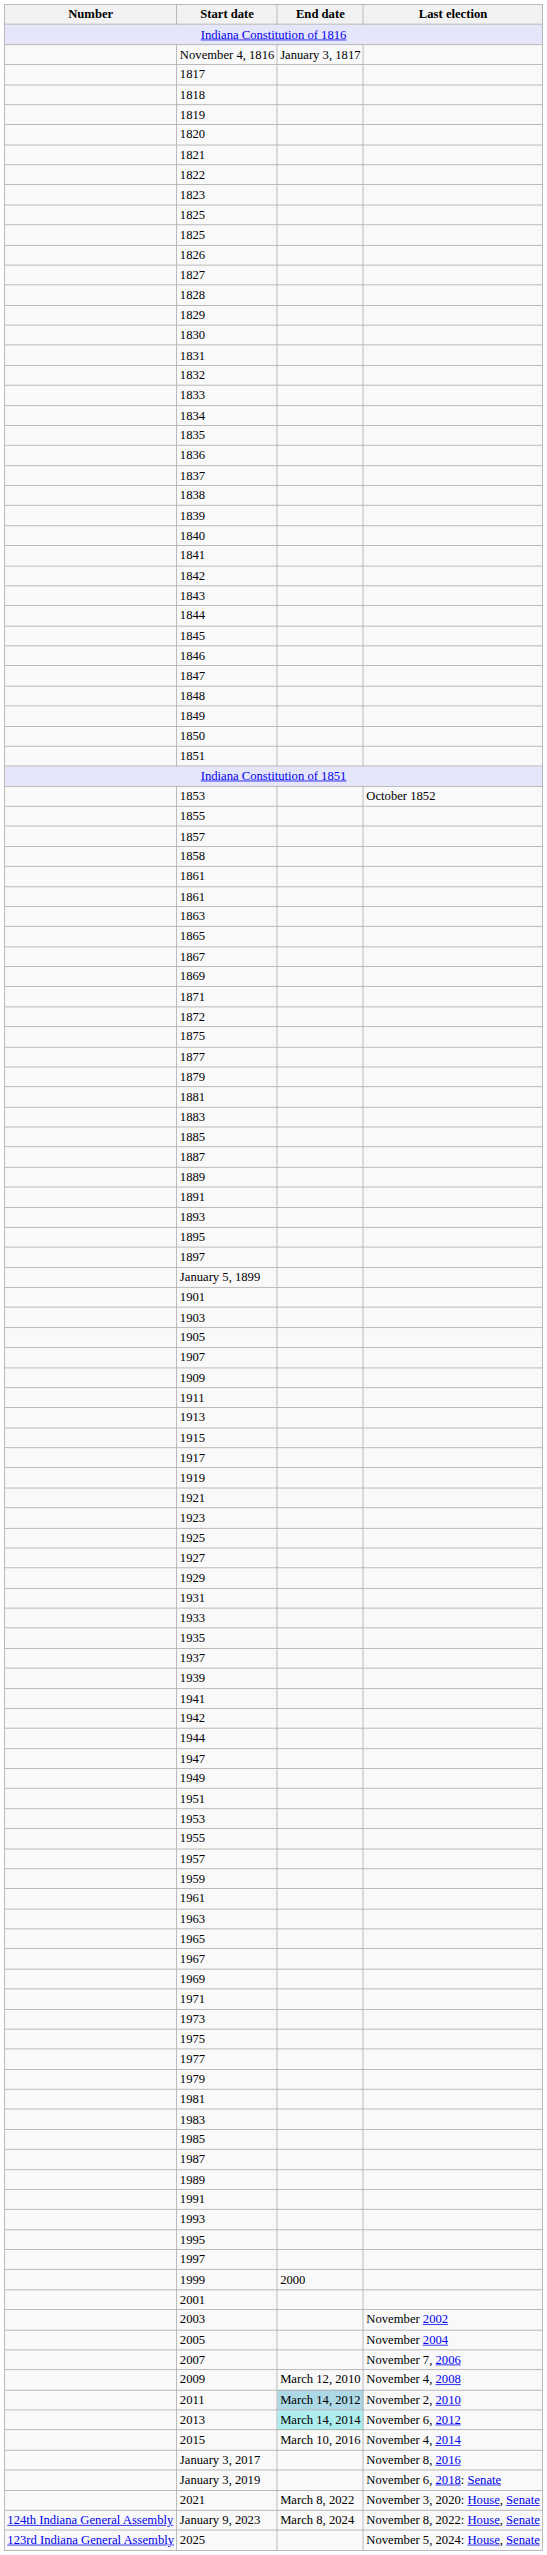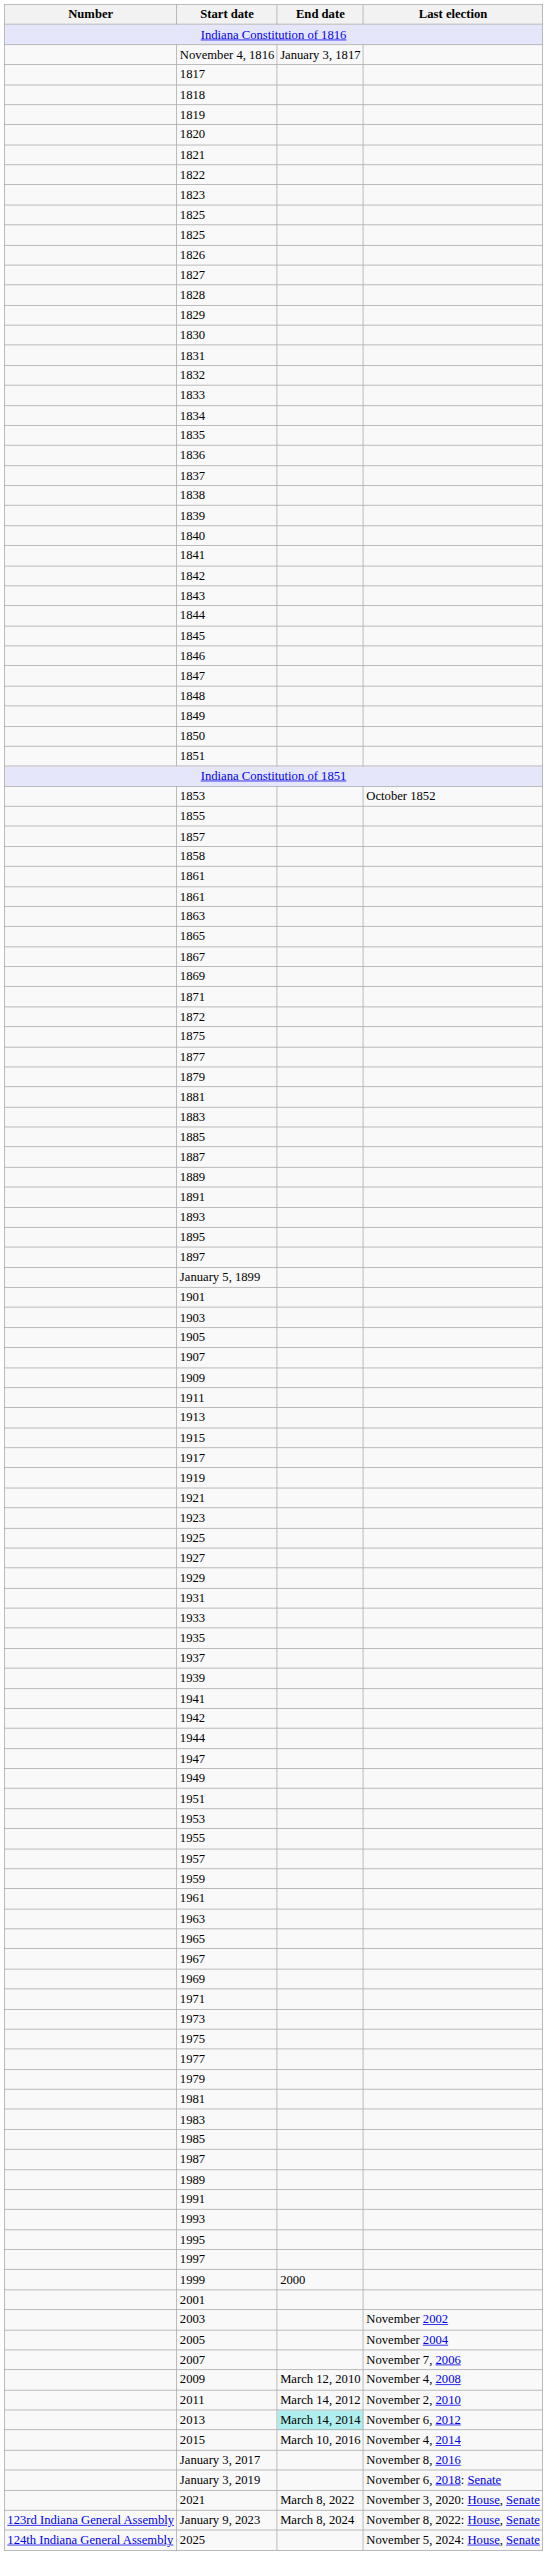 <table class="wikitable mw-datatable sticky-header">
 <tr>
 <th>Number</th>
 <th>Start date</th>
 <th>End date</th>
 <th>Last election</th>
 </tr>
 <tr>
 <td colspan=4 style="text-align: center; background-color:#E6E6FA;"><a href='#'>Indiana Constitution of 1816</a> </td>
 </tr>
 <tr>
 <td></td>
 <td>November 4, 1816 </td>
 <td>January 3, 1817 </td>
 <td></td>
 </tr>
 <tr>
 <td></td>
 <td>1817</td>
 <td></td>
 <td></td>
 </tr>
 <tr>
 <td></td>
 <td>1818</td>
 <td></td>
 <td></td>
 </tr>
 <tr>
 <td></td>
 <td>1819</td>
 <td></td>
 <td></td>
 </tr>
 <tr>
 <td></td>
 <td>1820</td>
 <td></td>
 <td></td>
 </tr>
 <tr>
 <td></td>
 <td>1821</td>
 <td></td>
 <td></td>
 </tr>
 <tr>
 <td></td>
 <td>1822</td>
 <td></td>
 <td></td>
 </tr>
 <tr>
 <td></td>
 <td>1823</td>
 <td></td>
 <td></td>
 </tr>
 <tr>
 <td></td>
 <td>1825</td>
 <td></td>
 <td></td>
 </tr>
 <tr>
 <td></td>
 <td>1825</td>
 <td></td>
 <td></td>
 </tr>
 <tr>
 <td></td>
 <td>1826</td>
 <td></td>
 <td></td>
 </tr>
 <tr>
 <td></td>
 <td>1827</td>
 <td></td>
 <td></td>
 </tr>
 <tr>
 <td></td>
 <td>1828</td>
 <td></td>
 <td></td>
 </tr>
 <tr>
 <td></td>
 <td>1829</td>
 <td></td>
 <td></td>
 </tr>
 <tr>
 <td></td>
 <td>1830</td>
 <td></td>
 <td></td>
 </tr>
 <tr>
 <td></td>
 <td>1831</td>
 <td></td>
 <td></td>
 </tr>
 <tr>
 <td></td>
 <td>1832</td>
 <td></td>
 <td></td>
 </tr>
 <tr>
 <td></td>
 <td>1833</td>
 <td></td>
 <td></td>
 </tr>
 <tr>
 <td></td>
 <td>1834</td>
 <td></td>
 <td></td>
 </tr>
 <tr>
 <td></td>
 <td>1835</td>
 <td></td>
 <td></td>
 </tr>
 <tr>
 <td></td>
 <td>1836</td>
 <td></td>
 <td></td>
 </tr>
 <tr>
 <td></td>
 <td>1837</td>
 <td></td>
 <td></td>
 </tr>
 <tr>
 <td></td>
 <td>1838</td>
 <td></td>
 <td></td>
 </tr>
 <tr>
 <td></td>
 <td>1839</td>
 <td></td>
 <td></td>
 </tr>
 <tr>
 <td></td>
 <td>1840</td>
 <td></td>
 <td></td>
 </tr>
 <tr>
 <td></td>
 <td>1841</td>
 <td></td>
 <td></td>
 </tr>
 <tr>
 <td></td>
 <td>1842</td>
 <td></td>
 <td></td>
 </tr>
 <tr>
 <td></td>
 <td>1843</td>
 <td></td>
 <td></td>
 </tr>
 <tr>
 <td></td>
 <td>1844</td>
 <td></td>
 <td></td>
 </tr>
 <tr>
 <td></td>
 <td>1845</td>
 <td></td>
 <td></td>
 </tr>
 <tr>
 <td></td>
 <td>1846</td>
 <td></td>
 <td></td>
 </tr>
 <tr>
 <td></td>
 <td>1847</td>
 <td></td>
 <td></td>
 </tr>
 <tr>
 <td></td>
 <td>1848</td>
 <td></td>
 <td></td>
 </tr>
 <tr>
 <td></td>
 <td>1849</td>
 <td></td>
 <td></td>
 </tr>
 <tr>
 <td></td>
 <td>1850</td>
 <td></td>
 <td></td>
 </tr>
 <tr>
 <td></td>
 <td>1851</td>
 <td></td>
 <td></td>
 </tr>
 <tr>
 <td colspan=4 style="text-align: center; background-color:#E6E6FA;"><a href='#'>Indiana Constitution of 1851</a> </td>
 </tr>
 <tr>
 <td></td>
 <td>1853</td>
 <td></td>
 <td>October 1852</td>
 </tr>
 <tr>
 <td></td>
 <td>1855</td>
 <td></td>
 <td></td>
 </tr>
 <tr>
 <td></td>
 <td>1857</td>
 <td></td>
 <td></td>
 </tr>
 <tr>
 <td></td>
 <td>1858</td>
 <td></td>
 <td></td>
 </tr>
 <tr>
 <td></td>
 <td>1861</td>
 <td></td>
 <td></td>
 </tr>
 <tr>
 <td></td>
 <td>1861</td>
 <td></td>
 <td></td>
 </tr>
 <tr>
 <td></td>
 <td>1863</td>
 <td></td>
 <td></td>
 </tr>
 <tr>
 <td></td>
 <td>1865</td>
 <td></td>
 <td></td>
 </tr>
 <tr>
 <td></td>
 <td>1867</td>
 <td></td>
 <td></td>
 </tr>
 <tr>
 <td></td>
 <td>1869</td>
 <td></td>
 <td></td>
 </tr>
 <tr>
 <td></td>
 <td>1871</td>
 <td></td>
 <td></td>
 </tr>
 <tr>
 <td></td>
 <td>1872</td>
 <td></td>
 <td></td>
 </tr>
 <tr>
 <td></td>
 <td>1875</td>
 <td></td>
 <td></td>
 </tr>
 <tr>
 <td></td>
 <td>1877</td>
 <td></td>
 <td></td>
 </tr>
 <tr>
 <td></td>
 <td>1879</td>
 <td></td>
 <td></td>
 </tr>
 <tr>
 <td></td>
 <td>1881</td>
 <td></td>
 <td></td>
 </tr>
 <tr>
 <td></td>
 <td>1883</td>
 <td></td>
 <td></td>
 </tr>
 <tr>
 <td></td>
 <td>1885</td>
 <td></td>
 <td></td>
 </tr>
 <tr>
 <td></td>
 <td>1887</td>
 <td></td>
 <td></td>
 </tr>
 <tr>
 <td></td>
 <td>1889</td>
 <td></td>
 <td></td>
 </tr>
 <tr>
 <td></td>
 <td>1891</td>
 <td></td>
 <td></td>
 </tr>
 <tr>
 <td></td>
 <td>1893</td>
 <td></td>
 <td></td>
 </tr>
 <tr>
 <td></td>
 <td>1895</td>
 <td></td>
 <td></td>
 </tr>
 <tr>
 <td></td>
 <td>1897</td>
 <td></td>
 <td></td>
 </tr>
 <tr>
 <td></td>
 <td>January 5, 1899</td>
 <td></td>
 <td></td>
 </tr>
 <tr>
 <td></td>
 <td>1901</td>
 <td></td>
 <td></td>
 </tr>
 <tr>
 <td></td>
 <td>1903</td>
 <td></td>
 <td></td>
 </tr>
 <tr>
 <td></td>
 <td>1905</td>
 <td></td>
 <td></td>
 </tr>
 <tr>
 <td></td>
 <td>1907</td>
 <td></td>
 <td></td>
 </tr>
 <tr>
 <td></td>
 <td>1909</td>
 <td></td>
 <td></td>
 </tr>
 <tr>
 <td></td>
 <td>1911</td>
 <td></td>
 <td></td>
 </tr>
 <tr>
 <td></td>
 <td>1913</td>
 <td></td>
 <td></td>
 </tr>
 <tr>
 <td></td>
 <td>1915</td>
 <td></td>
 <td></td>
 </tr>
 <tr>
 <td></td>
 <td>1917</td>
 <td></td>
 <td></td>
 </tr>
 <tr>
 <td></td>
 <td>1919</td>
 <td></td>
 <td></td>
 </tr>
 <tr>
 <td></td>
 <td>1921</td>
 <td></td>
 <td></td>
 </tr>
 <tr>
 <td></td>
 <td>1923</td>
 <td></td>
 <td></td>
 </tr>
 <tr>
 <td></td>
 <td>1925</td>
 <td></td>
 <td></td>
 </tr>
 <tr>
 <td></td>
 <td>1927</td>
 <td></td>
 <td></td>
 </tr>
 <tr>
 <td></td>
 <td>1929</td>
 <td></td>
 <td></td>
 </tr>
 <tr>
 <td></td>
 <td>1931</td>
 <td></td>
 <td></td>
 </tr>
 <tr>
 <td></td>
 <td>1933</td>
 <td></td>
 <td></td>
 </tr>
 <tr>
 <td></td>
 <td>1935</td>
 <td></td>
 <td></td>
 </tr>
 <tr>
 <td></td>
 <td>1937</td>
 <td></td>
 <td></td>
 </tr>
 <tr>
 <td></td>
 <td>1939</td>
 <td></td>
 <td></td>
 </tr>
 <tr>
 <td></td>
 <td>1941</td>
 <td></td>
 <td></td>
 </tr>
 <tr>
 <td></td>
 <td>1942</td>
 <td></td>
 <td></td>
 </tr>
 <tr>
 <td></td>
 <td>1944</td>
 <td></td>
 <td></td>
 </tr>
 <tr>
 <td></td>
 <td>1947</td>
 <td></td>
 <td></td>
 </tr>
 <tr>
 <td></td>
 <td>1949</td>
 <td></td>
 <td></td>
 </tr>
 <tr>
 <td></td>
 <td>1951</td>
 <td></td>
 <td></td>
 </tr>
 <tr>
 <td></td>
 <td>1953</td>
 <td></td>
 <td></td>
 </tr>
 <tr>
 <td></td>
 <td>1955</td>
 <td></td>
 <td></td>
 </tr>
 <tr>
 <td></td>
 <td>1957</td>
 <td></td>
 <td></td>
 </tr>
 <tr>
 <td></td>
 <td>1959</td>
 <td></td>
 <td></td>
 </tr>
 <tr>
 <td></td>
 <td>1961</td>
 <td></td>
 <td></td>
 </tr>
 <tr>
 <td></td>
 <td>1963</td>
 <td></td>
 <td></td>
 </tr>
 <tr>
 <td></td>
 <td>1965</td>
 <td></td>
 <td></td>
 </tr>
 <tr>
 <td></td>
 <td>1967</td>
 <td></td>
 <td></td>
 </tr>
 <tr>
 <td></td>
 <td>1969</td>
 <td></td>
 <td></td>
 </tr>
 <tr>
 <td></td>
 <td>1971</td>
 <td></td>
 <td></td>
 </tr>
 <tr>
 <td></td>
 <td>1973</td>
 <td></td>
 <td></td>
 </tr>
 <tr>
 <td></td>
 <td>1975</td>
 <td></td>
 <td></td>
 </tr>
 <tr>
 <td></td>
 <td>1977</td>
 <td></td>
 <td></td>
 </tr>
 <tr>
 <td></td>
 <td>1979</td>
 <td></td>
 <td></td>
 </tr>
 <tr>
 <td></td>
 <td>1981</td>
 <td></td>
 <td></td>
 </tr>
 <tr>
 <td></td>
 <td>1983</td>
 <td></td>
 <td></td>
 </tr>
 <tr>
 <td></td>
 <td>1985</td>
 <td></td>
 <td></td>
 </tr>
 <tr>
 <td></td>
 <td>1987</td>
 <td></td>
 <td></td>
 </tr>
 <tr>
 <td></td>
 <td>1989</td>
 <td></td>
 <td></td>
 </tr>
 <tr>
 <td></td>
 <td>1991</td>
 <td></td>
 <td></td>
 </tr>
 <tr>
 <td></td>
 <td>1993</td>
 <td></td>
 <td></td>
 </tr>
 <tr>
 <td></td>
 <td>1995</td>
 <td></td>
 <td></td>
 </tr>
 <tr>
 <td></td>
 <td>1997</td>
 <td></td>
 <td></td>
 </tr>
 <tr>
 <td></td>
 <td>1999</td>
 <td>2000</td>
 <td></td>
 </tr>
 <tr>
 <td></td>
 <td>2001</td>
 <td></td>
 <td></td>
 </tr>
 <tr>
 <td></td>
 <td>2003</td>
 <td></td>
 <td>November <a href='#'>2002</a></td>
 </tr>
 <tr>
 <td></td>
 <td>2005</td>
 <td></td>
 <td>November <a href='#'>2004</a></td>
 </tr>
 <tr>
 <td></td>
 <td>2007</td>
 <td></td>
 <td>November 7, <a href='#'>2006</a></td>
 </tr>
 <tr>
 <td></td>
 <td>2009</td>
 <td>March 12, 2010</td>
 <td>November 4, <a href='#'>2008</a></td>
 </tr>
 <tr>
 <td></td>
 <td>2011</td>
-<td style="background: lightblue;">March 14, 2012</td>
+<td>March 14, 2012</td>
 <td>November 2, <a href='#'>2010</a></td>
 </tr>
 <tr>
 <td></td>
 <td>2013</td>
 <td style="background: paleturquoise;">March 14, 2014</td>
 <td>November 6, <a href='#'>2012</a></td>
 </tr>
 <tr>
 <td></td>
 <td>2015</td>
 <td>March 10, 2016</td>
 <td>November 4, <a href='#'>2014</a></td>
 </tr>
 <tr>
 <td></td>
 <td>January 3, 2017</td>
 <td></td>
 <td>November 8, <a href='#'>2016</a></td>
 </tr>
 <tr>
 <td></td>
 <td>January 3, 2019</td>
 <td></td>
 <td>November 6, <a href='#'>2018</a>: <a href='#'>Senate</a></td>
 </tr>
 <tr>
 <td></td>
 <td>2021</td>
 <td>March 8, 2022</td>
 <td>November 3, 2020: <a href='#'>House</a>, <a href='#'>Senate</a></td>
 </tr>
 <tr>
-<td><a href='#'>124th Indiana General Assembly</a></td>
+<td><a href='#'>123rd Indiana General Assembly</a></td>
 <td>January 9, 2023</td>
 <td>March 8, 2024</td>
 <td>November 8, 2022: <a href='#'>House</a>, <a href='#'>Senate</a></td>
 </tr>
 <tr>
-<td><a href='#'>123rd Indiana General Assembly</a></td>
+<td><a href='#'>124th Indiana General Assembly</a></td>
 <td>2025</td>
 <td></td>
 <td>November 5, 2024: <a href='#'>House</a>, <a href='#'>Senate</a></td>
 </tr>
 </table>
